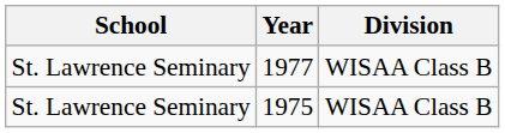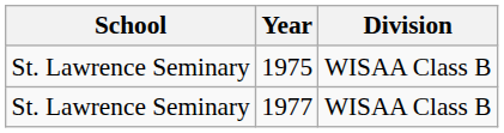 <table class="wikitable">
 <tr>
 <th>School</th>
 <th>Year</th>
 <th>Division</th>
 </tr>
 <tr>
 <td>St. Lawrence Seminary</td>
-<td>1977</td>
+<td>1975</td>
 <td>WISAA Class B</td>
 </tr>
 <tr>
 <td>St. Lawrence Seminary</td>
-<td>1975</td>
+<td>1977</td>
 <td>WISAA Class B</td>
 </tr>
 </table>
